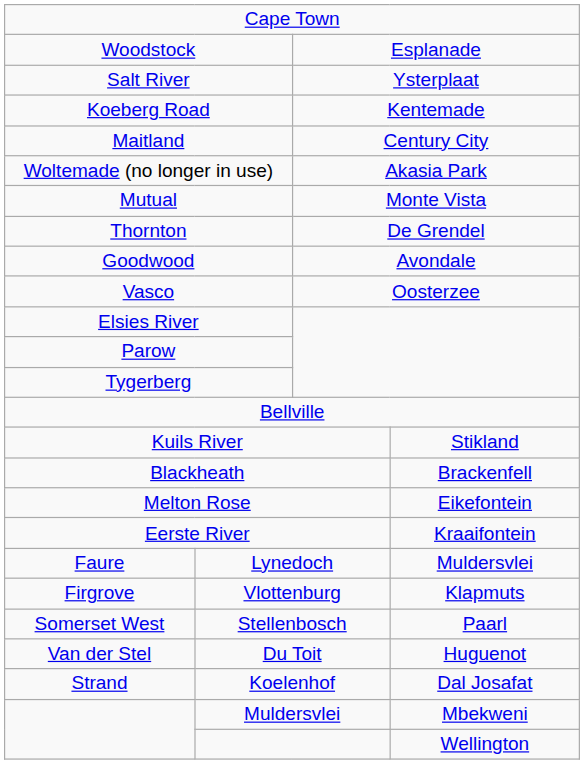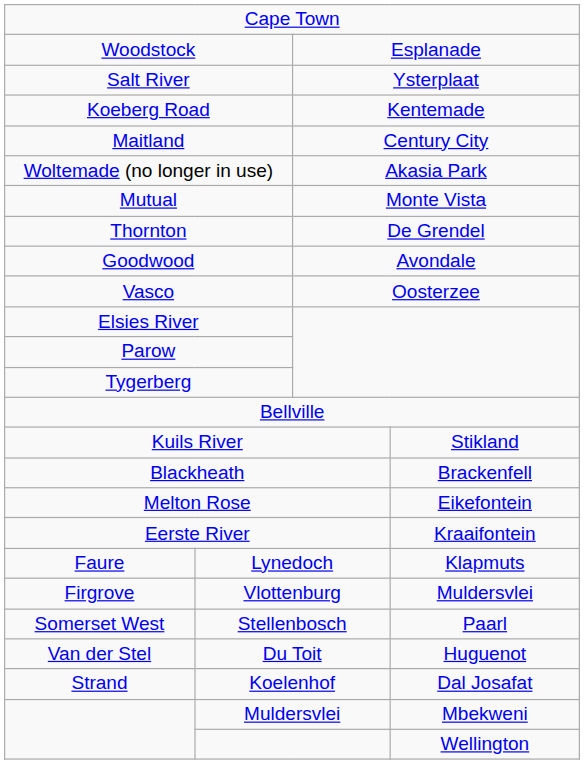 <table class="wikitable" style="text-align:center">
 <tr>
 <td colspan=4><a href='#'>Cape Town</a></td>
 </tr>
 <tr>
 <td width=50% colspan=2><a href='#'>Woodstock</a></td>
 <td width=50% colspan=2><a href='#'>Esplanade</a></td>
 </tr>
 <tr>
 <td colspan=2><a href='#'>Salt River</a></td>
 <td colspan=2><a href='#'>Ysterplaat</a></td>
 </tr>
 <tr>
 <td colspan=2><a href='#'>Koeberg Road</a></td>
 <td colspan=2><a href='#'>Kentemade</a></td>
 </tr>
 <tr>
 <td colspan=2><a href='#'>Maitland</a></td>
 <td colspan=2><a href='#'>Century City</a></td>
 </tr>
 <tr>
 <td colspan=2><a href='#'>Woltemade</a> (no longer in use)</td>
 <td colspan=2><a href='#'>Akasia Park</a></td>
 </tr>
 <tr>
 <td colspan=2><a href='#'>Mutual</a></td>
 <td colspan=2><a href='#'>Monte Vista</a></td>
 </tr>
 <tr>
 <td colspan=2><a href='#'>Thornton</a></td>
 <td colspan=2><a href='#'>De Grendel</a></td>
 </tr>
 <tr>
 <td colspan=2><a href='#'>Goodwood</a></td>
 <td colspan=2><a href='#'>Avondale</a></td>
 </tr>
 <tr>
 <td colspan=2><a href='#'>Vasco</a></td>
 <td colspan=2><a href='#'>Oosterzee</a></td>
 </tr>
 <tr>
 <td colspan=2><a href='#'>Elsies River</a></td>
 <td colspan=2 rowspan=3></td>
 </tr>
 <tr>
 <td colspan=2><a href='#'>Parow</a></td>
 </tr>
 <tr>
 <td colspan=2><a href='#'>Tygerberg</a></td>
 </tr>
 <tr>
 <td colspan=4><a href='#'>Bellville</a></td>
 </tr>
 <tr>
 <td colspan=3><a href='#'>Kuils River</a></td>
 <td width=33%><a href='#'>Stikland</a></td>
 </tr>
 <tr>
 <td colspan=3><a href='#'>Blackheath</a></td>
 <td><a href='#'>Brackenfell</a></td>
 </tr>
 <tr>
 <td colspan=3><a href='#'>Melton Rose</a></td>
 <td><a href='#'>Eikefontein</a></td>
 </tr>
 <tr>
 <td colspan=3><a href='#'>Eerste River</a></td>
 <td><a href='#'>Kraaifontein</a></td>
 </tr>
 <tr>
 <td width=33%><a href='#'>Faure</a></td>
 <td colspan=2><a href='#'>Lynedoch</a></td>
-<td><a href='#'>Muldersvlei</a></td>
+<td><a href='#'>Klapmuts</a></td>
 </tr>
 <tr>
 <td><a href='#'>Firgrove</a></td>
 <td colspan=2><a href='#'>Vlottenburg</a></td>
-<td><a href='#'>Klapmuts</a></td>
+<td><a href='#'>Muldersvlei</a></td>
 </tr>
 <tr>
 <td><a href='#'>Somerset West</a></td>
 <td colspan=2><a href='#'>Stellenbosch</a></td>
 <td><a href='#'>Paarl</a></td>
 </tr>
 <tr>
 <td><a href='#'>Van der Stel</a></td>
 <td colspan=2><a href='#'>Du Toit</a></td>
 <td><a href='#'>Huguenot</a></td>
 </tr>
 <tr>
 <td><a href='#'>Strand</a></td>
 <td colspan=2><a href='#'>Koelenhof</a></td>
 <td><a href='#'>Dal Josafat</a></td>
 </tr>
 <tr>
 <td rowspan=2></td>
 <td colspan=2><a href='#'>Muldersvlei</a></td>
 <td><a href='#'>Mbekweni</a></td>
 </tr>
 <tr>
 <td colspan=2></td>
 <td><a href='#'>Wellington</a></td>
 </tr>
 </table>
